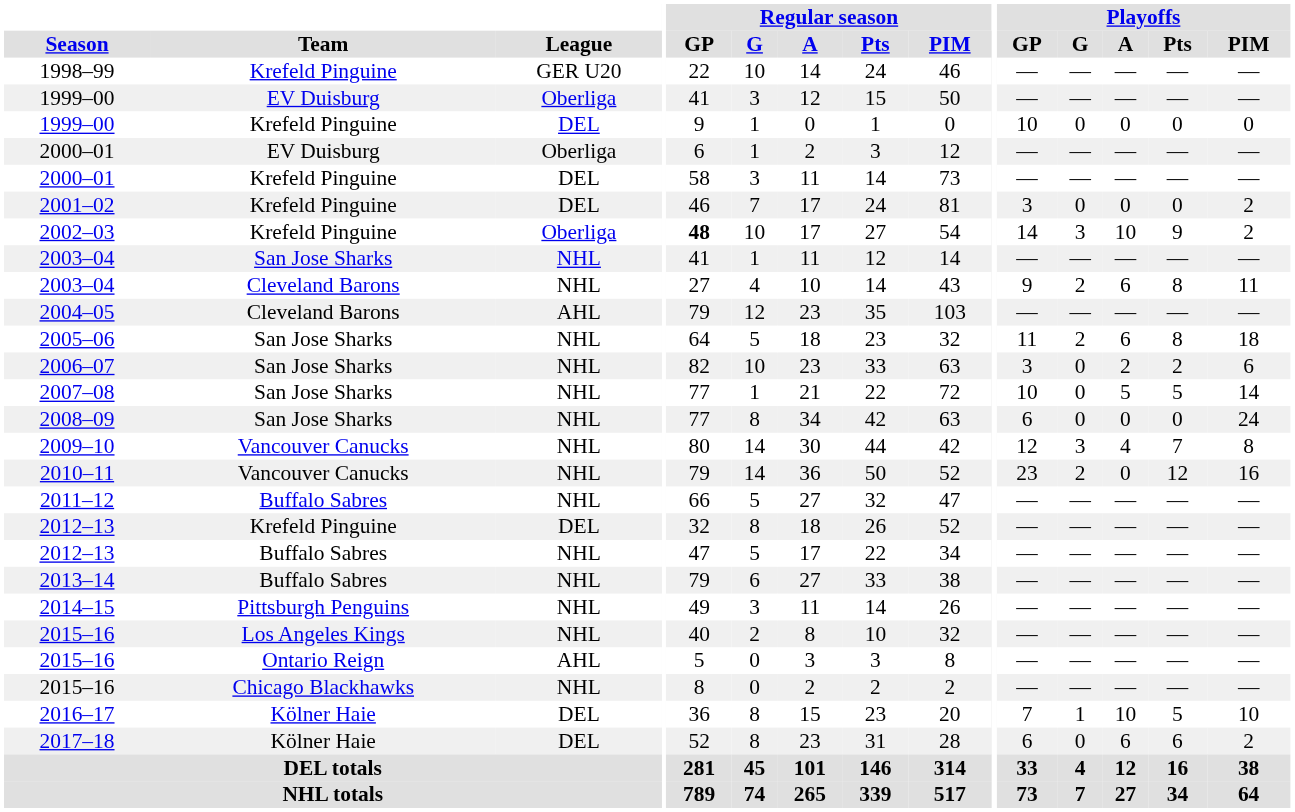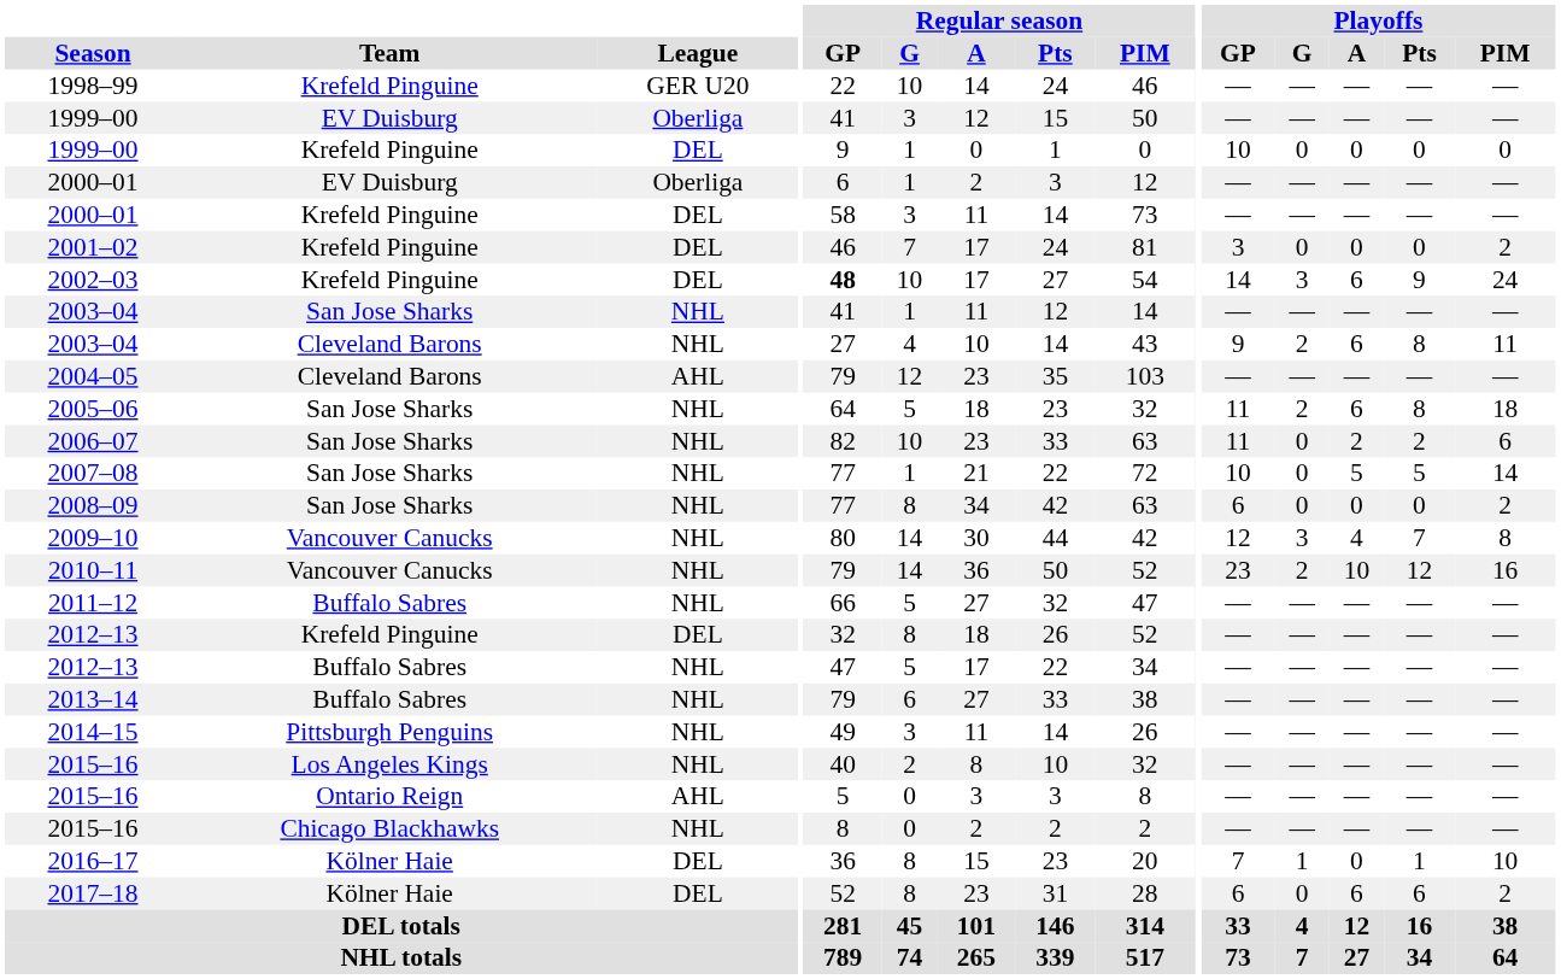 <table border="0" cellpadding="1" cellspacing="0" style="text-align:center; width:60em;">
 <tr bgcolor="#e0e0e0">
 <th colspan="3" bgcolor="#ffffff"></th>
 <th rowspan="99" bgcolor="#ffffff"></th>
 <th colspan="5"><a href='#'>Regular season</a></th>
 <th rowspan="99" bgcolor="#ffffff"></th>
 <th colspan="5"><a href='#'>Playoffs</a></th>
 </tr>
 <tr bgcolor="#e0e0e0">
 <th><a href='#'>Season</a></th>
 <th>Team</th>
 <th>League</th>
 <th>GP</th>
 <th><a href='#'>G</a></th>
 <th><a href='#'>A</a></th>
 <th><a href='#'>Pts</a></th>
 <th><a href='#'>PIM</a></th>
 <th>GP</th>
 <th>G</th>
 <th>A</th>
 <th>Pts</th>
 <th>PIM</th>
 </tr>
 <tr>
 <td>1998–99</td>
 <td><a href='#'>Krefeld Pinguine</a></td>
 <td>GER U20</td>
 <td>22</td>
 <td>10</td>
 <td>14</td>
 <td>24</td>
 <td>46</td>
 <td>—</td>
 <td>—</td>
 <td>—</td>
 <td>—</td>
 <td>—</td>
 </tr>
 <tr bgcolor="#f0f0f0">
 <td>1999–00</td>
 <td><a href='#'>EV Duisburg</a></td>
 <td><a href='#'>Oberliga</a></td>
 <td>41</td>
 <td>3</td>
 <td>12</td>
 <td>15</td>
 <td>50</td>
 <td>—</td>
 <td>—</td>
 <td>—</td>
 <td>—</td>
 <td>—</td>
 </tr>
 <tr>
 <td><a href='#'>1999–00</a></td>
 <td>Krefeld Pinguine</td>
 <td><a href='#'>DEL</a></td>
 <td>9</td>
 <td>1</td>
 <td>0</td>
 <td>1</td>
 <td>0</td>
 <td>10</td>
 <td>0</td>
 <td>0</td>
 <td>0</td>
 <td>0</td>
 </tr>
 <tr bgcolor="#f0f0f0">
 <td>2000–01</td>
 <td>EV Duisburg</td>
 <td>Oberliga</td>
 <td>6</td>
 <td>1</td>
 <td>2</td>
 <td>3</td>
 <td>12</td>
 <td>—</td>
 <td>—</td>
 <td>—</td>
 <td>—</td>
 <td>—</td>
 </tr>
 <tr>
 <td><a href='#'>2000–01</a></td>
 <td>Krefeld Pinguine</td>
 <td>DEL</td>
 <td>58</td>
 <td>3</td>
 <td>11</td>
 <td>14</td>
 <td>73</td>
 <td>—</td>
 <td>—</td>
 <td>—</td>
 <td>—</td>
 <td>—</td>
 </tr>
 <tr bgcolor="#f0f0f0">
 <td><a href='#'>2001–02</a></td>
 <td>Krefeld Pinguine</td>
 <td>DEL</td>
 <td>46</td>
 <td>7</td>
 <td>17</td>
 <td>24</td>
 <td>81</td>
 <td>3</td>
 <td>0</td>
 <td>0</td>
 <td>0</td>
 <td>2</td>
 </tr>
 <tr>
 <td><a href='#'>2002–03</a></td>
 <td>Krefeld Pinguine</td>
-<td><a href='#'>Oberliga</a></td>
+<td>DEL</td>
 <td><strong>48</strong></td>
 <td>10</td>
 <td>17</td>
 <td>27</td>
 <td>54</td>
 <td>14</td>
 <td>3</td>
-<td>10</td>
+<td>6</td>
 <td>9</td>
-<td>2</td>
+<td>24</td>
 </tr>
 <tr bgcolor="#f0f0f0">
 <td><a href='#'>2003–04</a></td>
 <td><a href='#'>San Jose Sharks</a></td>
 <td><a href='#'>NHL</a></td>
 <td>41</td>
 <td>1</td>
 <td>11</td>
 <td>12</td>
 <td>14</td>
 <td>—</td>
 <td>—</td>
 <td>—</td>
 <td>—</td>
 <td>—</td>
 </tr>
 <tr>
 <td><a href='#'>2003–04</a></td>
 <td><a href='#'>Cleveland Barons</a></td>
 <td>NHL</td>
 <td>27</td>
 <td>4</td>
 <td>10</td>
 <td>14</td>
 <td>43</td>
 <td>9</td>
 <td>2</td>
 <td>6</td>
 <td>8</td>
 <td>11</td>
 </tr>
 <tr bgcolor="#f0f0f0">
 <td><a href='#'>2004–05</a></td>
 <td>Cleveland Barons</td>
 <td>AHL</td>
 <td>79</td>
 <td>12</td>
 <td>23</td>
 <td>35</td>
 <td>103</td>
 <td>—</td>
 <td>—</td>
 <td>—</td>
 <td>—</td>
 <td>—</td>
 </tr>
 <tr>
 <td><a href='#'>2005–06</a></td>
 <td>San Jose Sharks</td>
 <td>NHL</td>
 <td>64</td>
 <td>5</td>
 <td>18</td>
 <td>23</td>
 <td>32</td>
 <td>11</td>
 <td>2</td>
 <td>6</td>
 <td>8</td>
 <td>18</td>
 </tr>
 <tr bgcolor="#f0f0f0">
 <td><a href='#'>2006–07</a></td>
 <td>San Jose Sharks</td>
 <td>NHL</td>
 <td>82</td>
 <td>10</td>
 <td>23</td>
 <td>33</td>
 <td>63</td>
-<td>3</td>
+<td>11</td>
 <td>0</td>
 <td>2</td>
 <td>2</td>
 <td>6</td>
 </tr>
 <tr>
 <td><a href='#'>2007–08</a></td>
 <td>San Jose Sharks</td>
 <td>NHL</td>
 <td>77</td>
 <td>1</td>
 <td>21</td>
 <td>22</td>
 <td>72</td>
 <td>10</td>
 <td>0</td>
 <td>5</td>
 <td>5</td>
 <td>14</td>
 </tr>
 <tr bgcolor="#f0f0f0">
 <td><a href='#'>2008–09</a></td>
 <td>San Jose Sharks</td>
 <td>NHL</td>
 <td>77</td>
 <td>8</td>
 <td>34</td>
 <td>42</td>
 <td>63</td>
 <td>6</td>
 <td>0</td>
 <td>0</td>
 <td>0</td>
-<td>24</td>
+<td>2</td>
 </tr>
 <tr>
 <td><a href='#'>2009–10</a></td>
 <td><a href='#'>Vancouver Canucks</a></td>
 <td>NHL</td>
 <td>80</td>
 <td>14</td>
 <td>30</td>
 <td>44</td>
 <td>42</td>
 <td>12</td>
 <td>3</td>
 <td>4</td>
 <td>7</td>
 <td>8</td>
 </tr>
 <tr bgcolor="#f0f0f0">
 <td><a href='#'>2010–11</a></td>
 <td>Vancouver Canucks</td>
 <td>NHL</td>
 <td>79</td>
 <td>14</td>
 <td>36</td>
 <td>50</td>
 <td>52</td>
 <td>23</td>
 <td>2</td>
-<td>0</td>
+<td>10</td>
 <td>12</td>
 <td>16</td>
 </tr>
 <tr>
 <td><a href='#'>2011–12</a></td>
 <td><a href='#'>Buffalo Sabres</a></td>
 <td>NHL</td>
 <td>66</td>
 <td>5</td>
 <td>27</td>
 <td>32</td>
 <td>47</td>
 <td>—</td>
 <td>—</td>
 <td>—</td>
 <td>—</td>
 <td>—</td>
 </tr>
 <tr bgcolor="#f0f0f0">
 <td><a href='#'>2012–13</a></td>
 <td>Krefeld Pinguine</td>
 <td>DEL</td>
 <td>32</td>
 <td>8</td>
 <td>18</td>
 <td>26</td>
 <td>52</td>
 <td>—</td>
 <td>—</td>
 <td>—</td>
 <td>—</td>
 <td>—</td>
 </tr>
 <tr>
 <td><a href='#'>2012–13</a></td>
 <td>Buffalo Sabres</td>
 <td>NHL</td>
 <td>47</td>
 <td>5</td>
 <td>17</td>
 <td>22</td>
 <td>34</td>
 <td>—</td>
 <td>—</td>
 <td>—</td>
 <td>—</td>
 <td>—</td>
 </tr>
 <tr bgcolor="#f0f0f0">
 <td><a href='#'>2013–14</a></td>
 <td>Buffalo Sabres</td>
 <td>NHL</td>
 <td>79</td>
 <td>6</td>
 <td>27</td>
 <td>33</td>
 <td>38</td>
 <td>—</td>
 <td>—</td>
 <td>—</td>
 <td>—</td>
 <td>—</td>
 </tr>
 <tr>
 <td><a href='#'>2014–15</a></td>
 <td><a href='#'>Pittsburgh Penguins</a></td>
 <td>NHL</td>
 <td>49</td>
 <td>3</td>
 <td>11</td>
 <td>14</td>
 <td>26</td>
 <td>—</td>
 <td>—</td>
 <td>—</td>
 <td>—</td>
 <td>—</td>
 </tr>
 <tr bgcolor="#f0f0f0">
 <td><a href='#'>2015–16</a></td>
 <td><a href='#'>Los Angeles Kings</a></td>
 <td>NHL</td>
 <td>40</td>
 <td>2</td>
 <td>8</td>
 <td>10</td>
 <td>32</td>
 <td>—</td>
 <td>—</td>
 <td>—</td>
 <td>—</td>
 <td>—</td>
 </tr>
 <tr>
 <td><a href='#'>2015–16</a></td>
 <td><a href='#'>Ontario Reign</a></td>
 <td>AHL</td>
 <td>5</td>
 <td>0</td>
 <td>3</td>
 <td>3</td>
 <td>8</td>
 <td>—</td>
 <td>—</td>
 <td>—</td>
 <td>—</td>
 <td>—</td>
 </tr>
 <tr bgcolor="#f0f0f0">
 <td>2015–16</td>
 <td><a href='#'>Chicago Blackhawks</a></td>
 <td>NHL</td>
 <td>8</td>
 <td>0</td>
 <td>2</td>
 <td>2</td>
 <td>2</td>
 <td>—</td>
 <td>—</td>
 <td>—</td>
 <td>—</td>
 <td>—</td>
 </tr>
 <tr>
 <td><a href='#'>2016–17</a></td>
 <td><a href='#'>Kölner Haie</a></td>
 <td>DEL</td>
 <td>36</td>
 <td>8</td>
 <td>15</td>
 <td>23</td>
 <td>20</td>
 <td>7</td>
 <td>1</td>
-<td>10</td>
-<td>5</td>
+<td>0</td>
+<td>1</td>
 <td>10</td>
 </tr>
 <tr bgcolor="#f0f0f0">
 <td><a href='#'>2017–18</a></td>
 <td>Kölner Haie</td>
 <td>DEL</td>
 <td>52</td>
 <td>8</td>
 <td>23</td>
 <td>31</td>
 <td>28</td>
 <td>6</td>
 <td>0</td>
 <td>6</td>
 <td>6</td>
 <td>2</td>
 </tr>
 <tr bgcolor="#e0e0e0">
 <th colspan="3">DEL totals</th>
 <th>281</th>
 <th>45</th>
 <th>101</th>
 <th>146</th>
 <th>314</th>
 <th>33</th>
 <th>4</th>
 <th>12</th>
 <th>16</th>
 <th>38</th>
 </tr>
 <tr bgcolor="#e0e0e0">
 <th colspan="3">NHL totals</th>
 <th>789</th>
 <th>74</th>
 <th>265</th>
 <th>339</th>
 <th>517</th>
 <th>73</th>
 <th>7</th>
 <th>27</th>
 <th>34</th>
 <th>64</th>
 </tr>
 </table>
